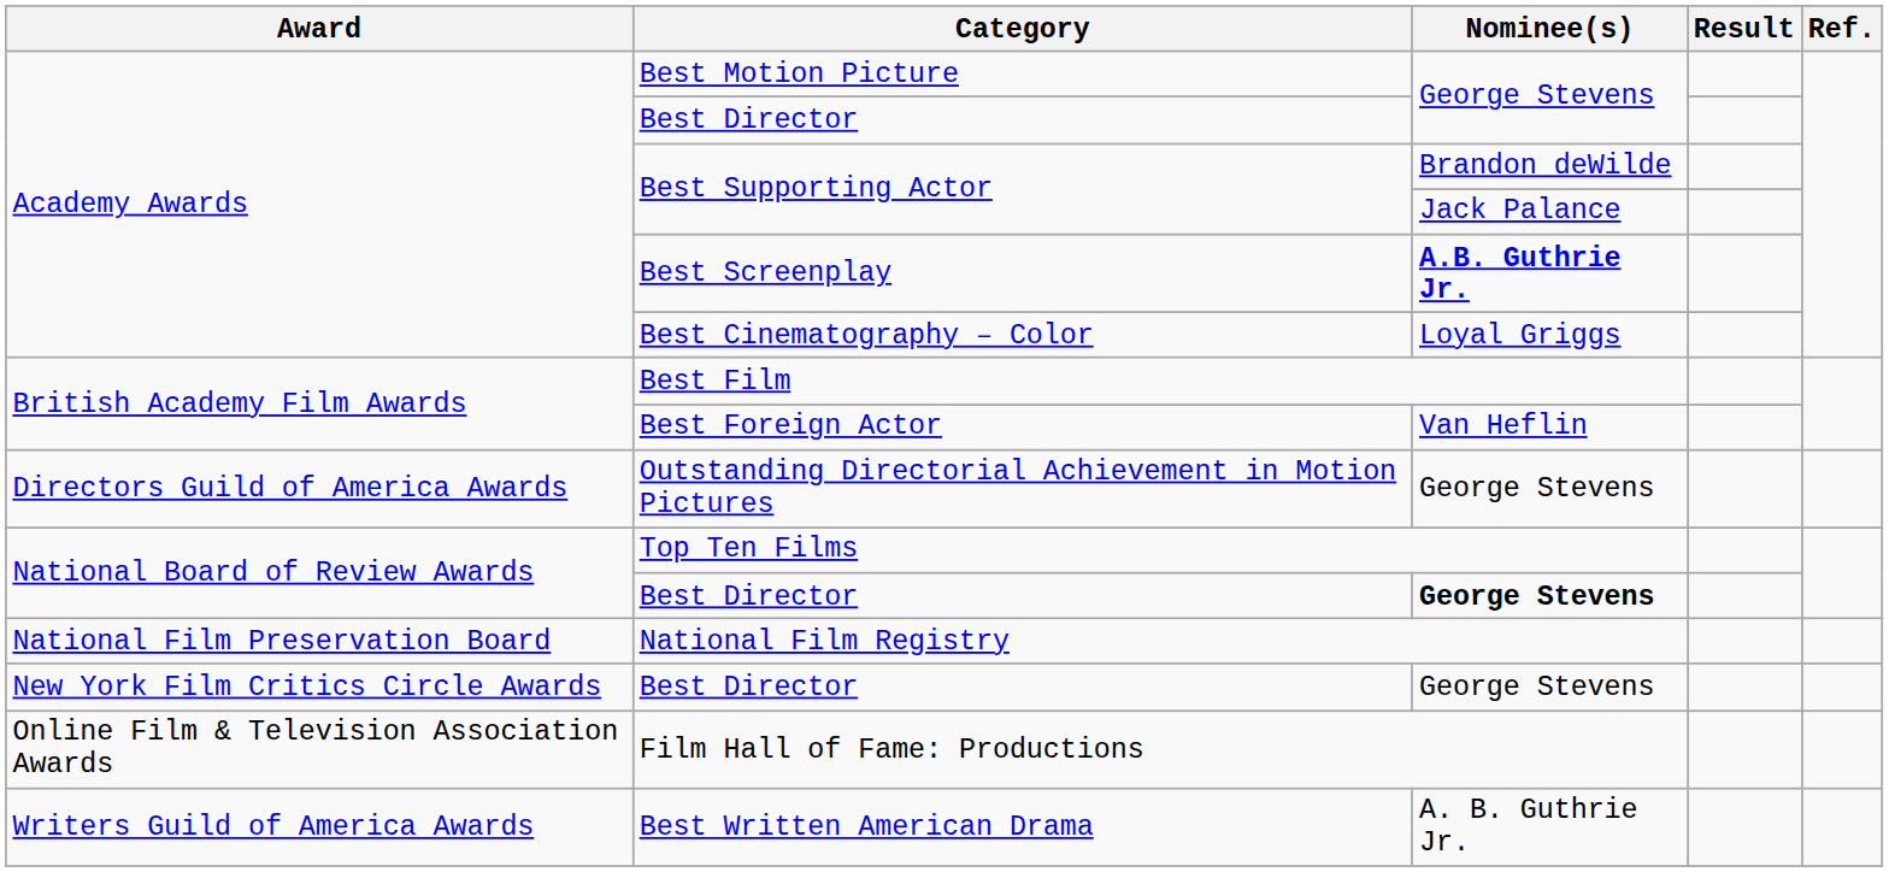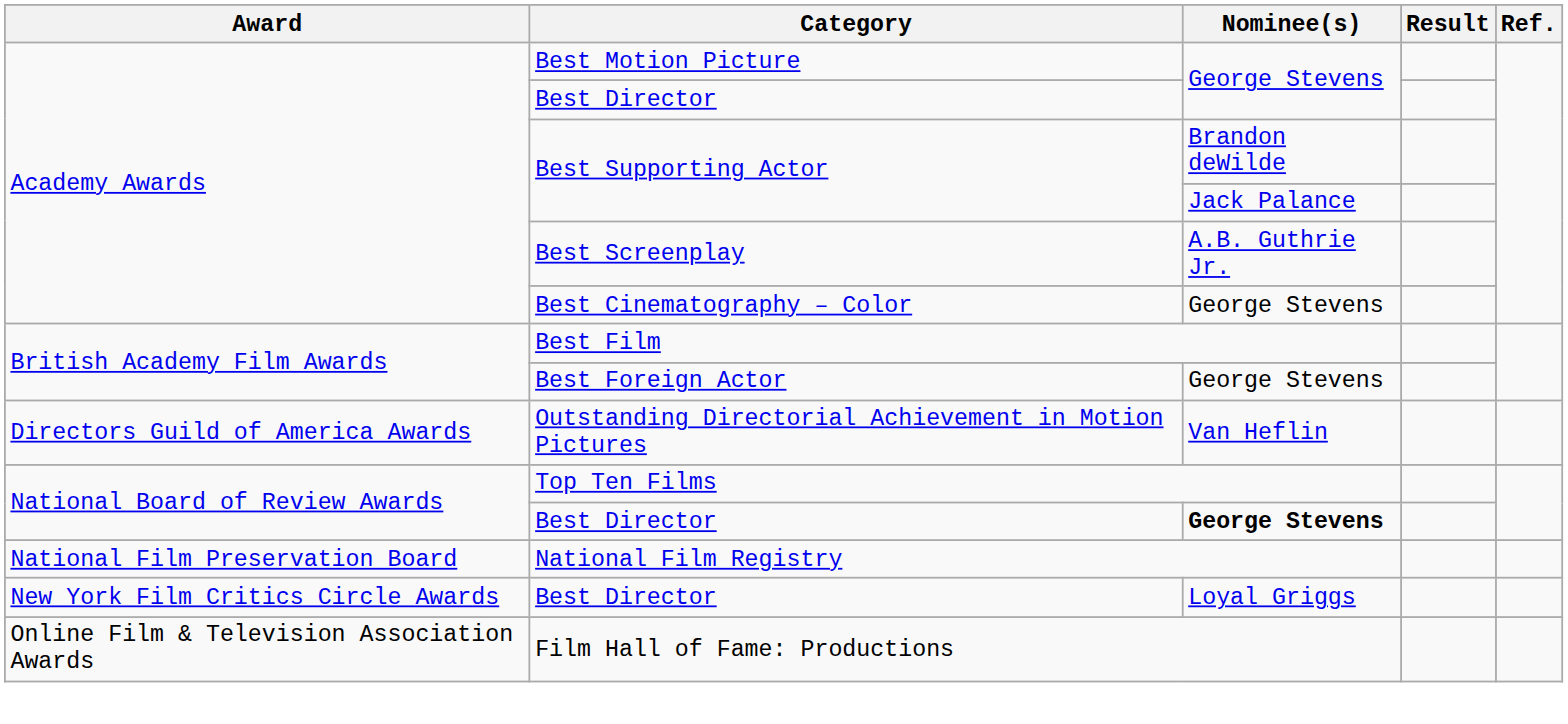 <table class="wikitable plainrowheaders">
 <tr>
 <th>Award</th>
 <th>Category</th>
 <th>Nominee(s)</th>
 <th>Result</th>
 <th>Ref.</th>
 </tr>
 <tr>
 <td rowspan="6"><a href='#'>Academy Awards</a></td>
 <td><a href='#'>Best Motion Picture</a></td>
 <td rowspan="2"><a href='#'>George Stevens</a></td>
 <td></td>
 <td align="center" rowspan="6"></td>
 </tr>
 <tr>
 <td><a href='#'>Best Director</a></td>
 <td></td>
 </tr>
 <tr>
 <td rowspan="2"><a href='#'>Best Supporting Actor</a></td>
 <td><a href='#'>Brandon deWilde</a></td>
 <td></td>
 </tr>
 <tr>
 <td><a href='#'>Jack Palance</a></td>
 <td></td>
 </tr>
 <tr>
 <td><a href='#'>Best Screenplay</a></td>
-<td><strong><a href='#'>A.B. Guthrie Jr.</a></strong></td>
+<td><a href='#'>A.B. Guthrie Jr.</a></td>
 <td></td>
 </tr>
 <tr>
 <td><a href='#'>Best Cinematography – Color</a></td>
-<td><a href='#'>Loyal Griggs</a></td>
+<td>George Stevens</td>
 <td></td>
 </tr>
 <tr>
 <td rowspan="2"><a href='#'>British Academy Film Awards</a></td>
 <td colspan="2"><a href='#'>Best Film</a></td>
 <td></td>
 <td align="center" rowspan="2"></td>
 </tr>
 <tr>
 <td><a href='#'>Best Foreign Actor</a></td>
-<td><a href='#'>Van Heflin</a></td>
+<td>George Stevens</td>
 <td></td>
 </tr>
 <tr>
 <td><a href='#'>Directors Guild of America Awards</a></td>
 <td><a href='#'>Outstanding Directorial Achievement in Motion Pictures</a></td>
-<td>George Stevens</td>
+<td><a href='#'>Van Heflin</a></td>
 <td></td>
 <td align="center"></td>
 </tr>
 <tr>
 <td rowspan="2"><a href='#'>National Board of Review Awards</a></td>
 <td colspan="2"><a href='#'>Top Ten Films</a></td>
 <td></td>
 <td align="center" rowspan="2"></td>
 </tr>
 <tr>
 <td><a href='#'>Best Director</a></td>
 <td><strong>George Stevens</strong></td>
 <td></td>
 </tr>
 <tr>
 <td><a href='#'>National Film Preservation Board</a></td>
 <td colspan="2"><a href='#'>National Film Registry</a></td>
 <td></td>
 <td align="center"></td>
 </tr>
 <tr>
 <td><a href='#'>New York Film Critics Circle Awards</a></td>
 <td><a href='#'>Best Director</a></td>
-<td>George Stevens</td>
+<td><a href='#'>Loyal Griggs</a></td>
 <td></td>
 <td align="center"></td>
 </tr>
 <tr>
 <td>Online Film & Television Association Awards</td>
 <td colspan="2">Film Hall of Fame: Productions</td>
 <td></td>
 <td align="center"></td>
 </tr>
-<tr>
-<td><a href='#'>Writers Guild of America Awards</a></td>
-<td><a href='#'>Best Written American Drama</a></td>
-<td>A. B. Guthrie Jr.</td>
-<td></td>
-<td align="center"></td>
-</tr>
 </table>
